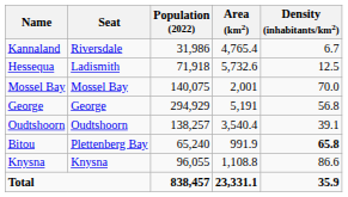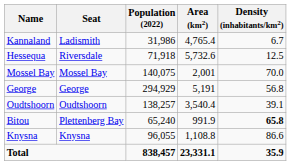 <table class="wikitable sortable">
 <tr>
 <th>Name</th>
 <th>Seat</th>
 <th>Population<br><small>(2022)</small></th>
 <th>Area<br><small>(km<sup>2</sup>)</small></th>
 <th>Density<br><small>(inhabitants/km<sup>2</sup>)</small></th>
 </tr>
 <tr>
 <td><a href='#'>Kannaland</a></td>
-<td><a href='#'>Riversdale</a></td>
+<td><a href='#'>Ladismith</a></td>
 <td align=right>31,986</td>
 <td align="right">4,765.4</td>
 <td align="right">6.7</td>
 </tr>
 <tr>
 <td><a href='#'>Hessequa</a></td>
-<td><a href='#'>Ladismith</a></td>
+<td><a href='#'>Riversdale</a></td>
 <td align=right>71,918</td>
 <td align="right">5,732.6</td>
 <td align="right">12.5</td>
 </tr>
 <tr>
 <td><a href='#'>Mossel Bay</a></td>
 <td><a href='#'>Mossel Bay</a></td>
 <td align=right>140,075</td>
 <td align="right">2,001</td>
 <td align="right">70.0</td>
 </tr>
 <tr>
 <td><a href='#'>George</a></td>
 <td><a href='#'>George</a></td>
 <td align=right>294,929</td>
 <td align="right">5,191</td>
 <td align="right">56.8</td>
 </tr>
 <tr>
 <td><a href='#'>Oudtshoorn</a></td>
 <td><a href='#'>Oudtshoorn</a></td>
 <td align=right>138,257</td>
 <td align="right">3,540.4</td>
 <td align="right">39.1</td>
 </tr>
 <tr>
 <td><a href='#'>Bitou</a></td>
 <td><a href='#'>Plettenberg Bay</a></td>
 <td align=right>65,240</td>
 <td align="right">991.9</td>
 <td align="right"><strong>65.8</strong></td>
 </tr>
 <tr>
 <td><a href='#'>Knysna</a></td>
 <td><a href='#'>Knysna</a></td>
 <td align=right>96,055</td>
 <td align="right">1,108.8</td>
 <td align="right">86.6</td>
 </tr>
 <tr class="sortbottom">
 <td colspan=2><strong>Total</strong></td>
 <td align=right><strong>838,457</strong></td>
 <td align="right"><strong>23,331.1</strong></td>
 <td align="right"><strong>35.9</strong></td>
 </tr>
 </table>
